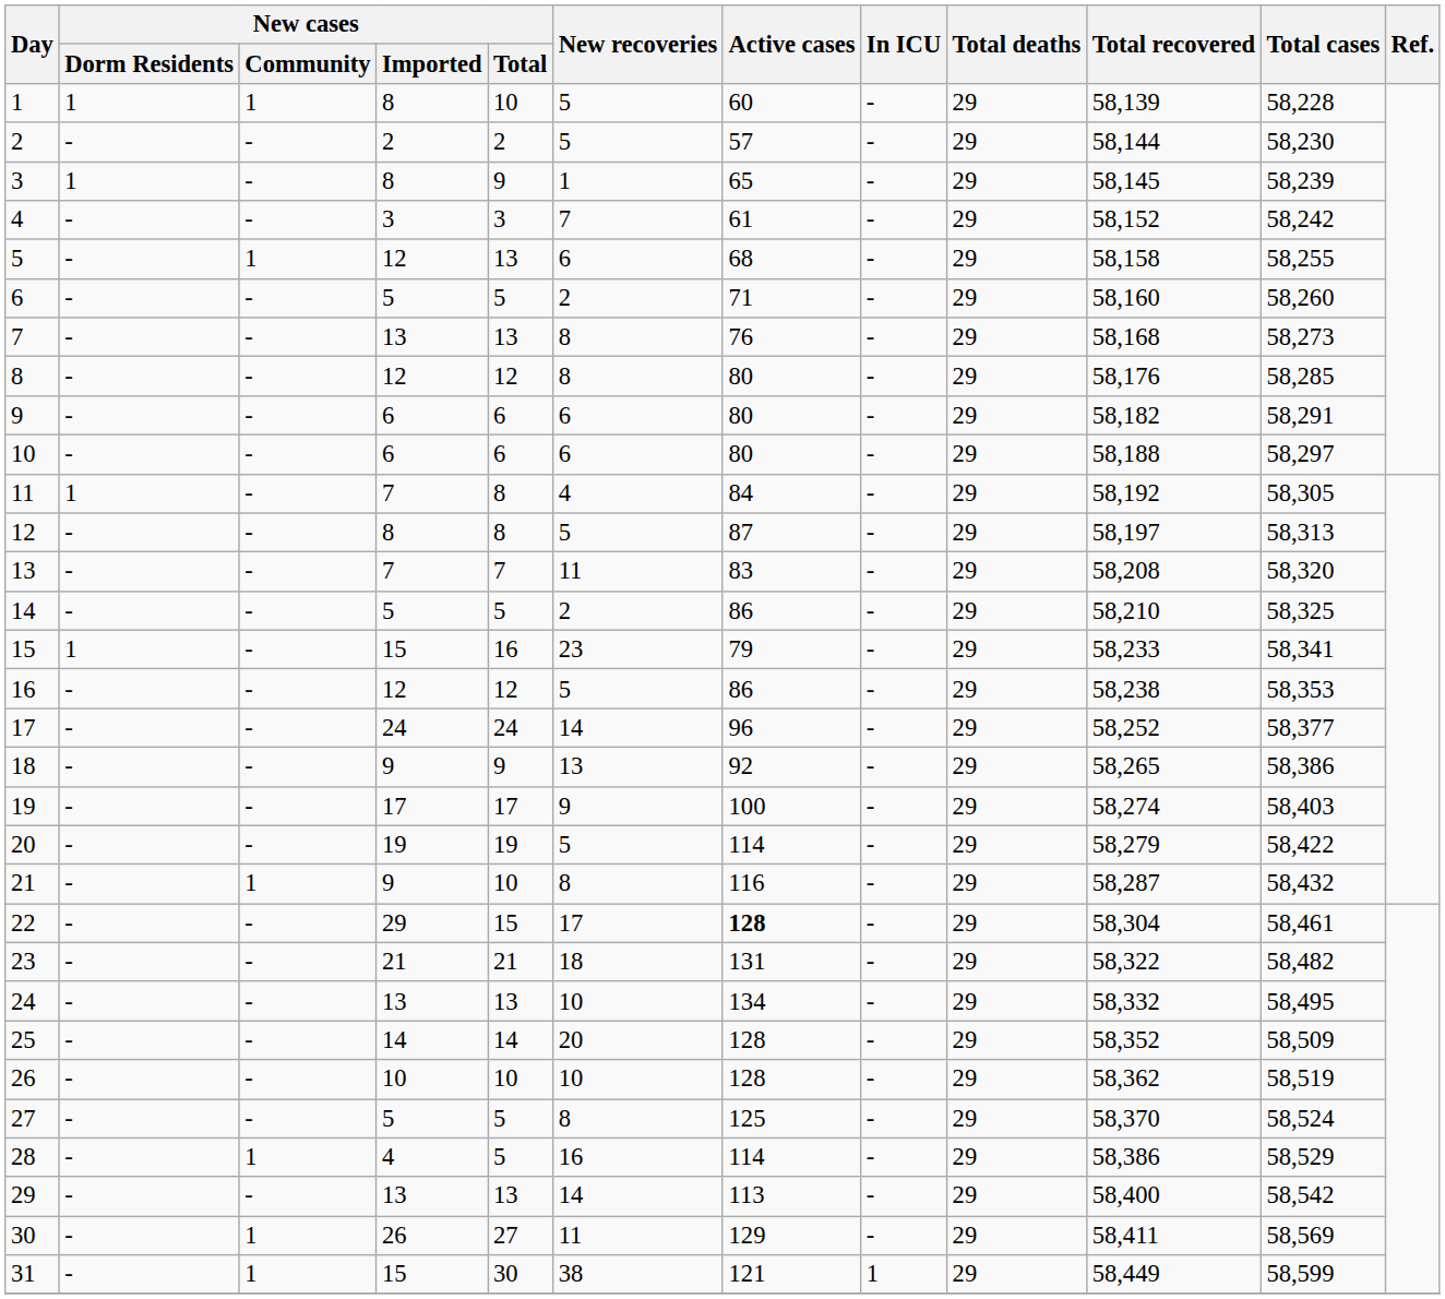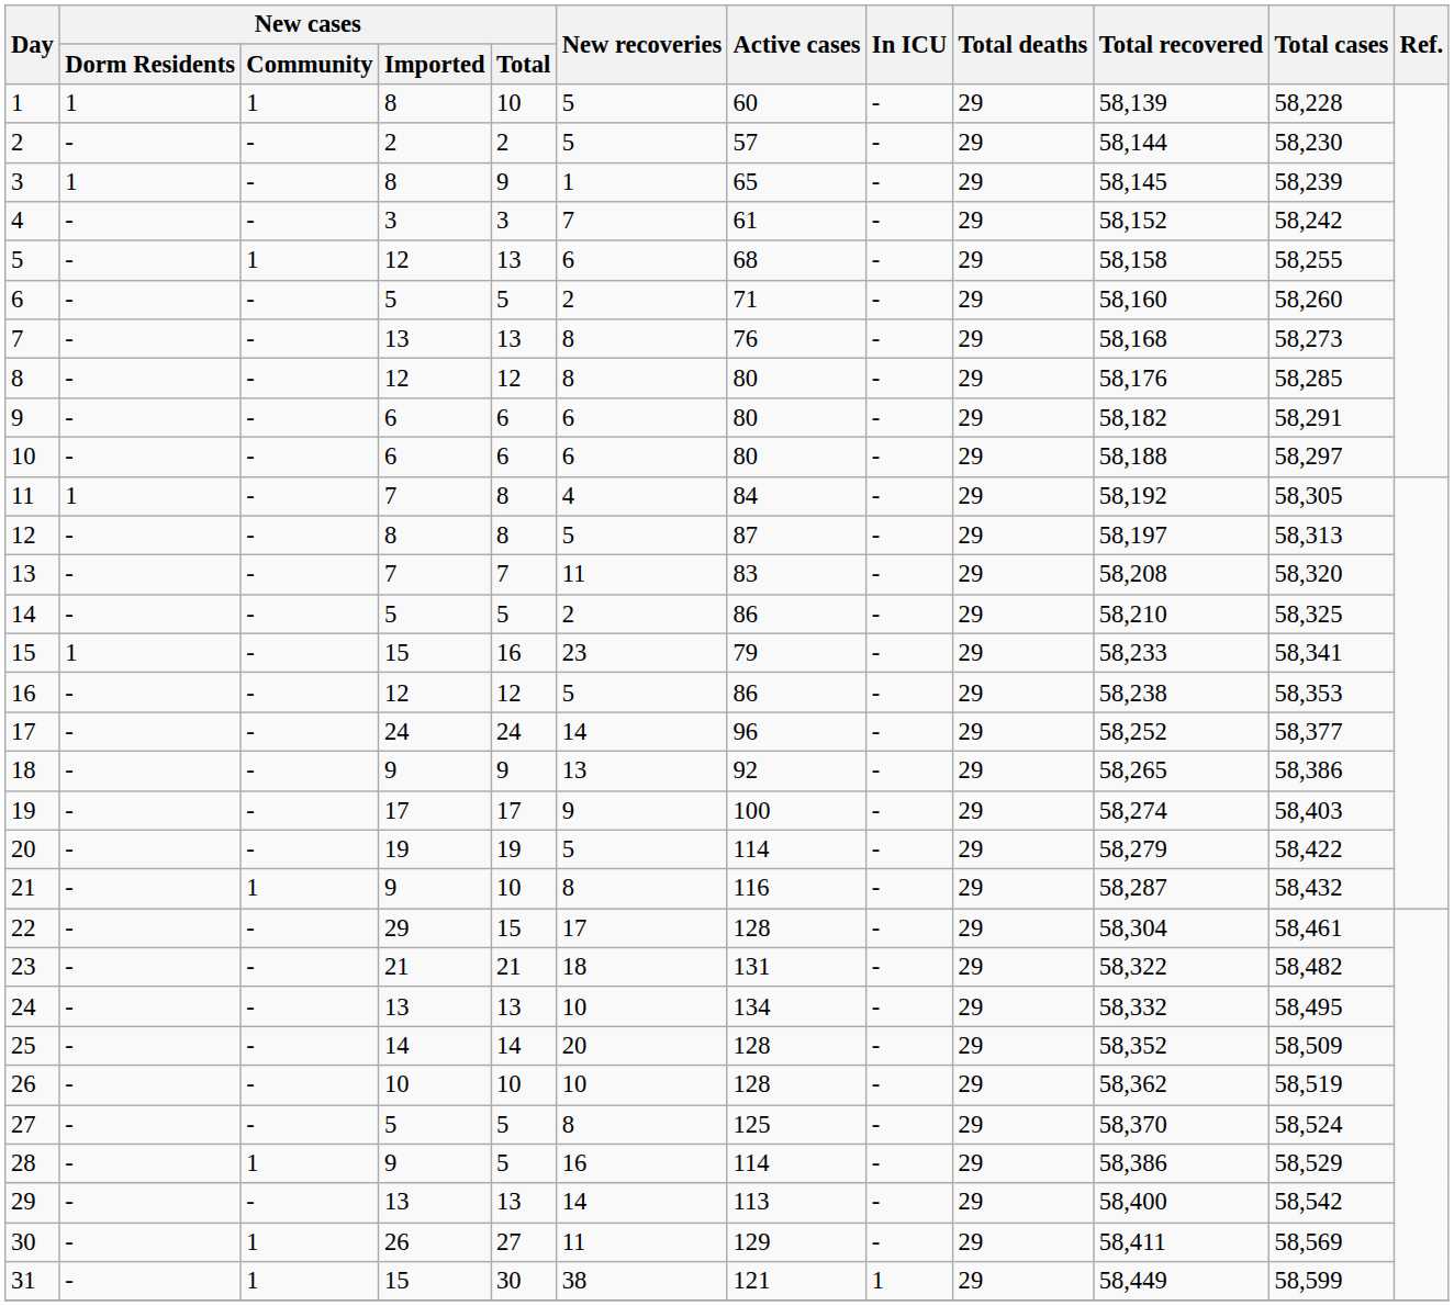 <table class="wikitable">
 <tr>
 <th rowspan="2">Day</th>
 <th colspan="4">New cases</th>
 <th rowspan="2">New recoveries</th>
 <th rowspan="2">Active cases</th>
 <th rowspan="2">In ICU</th>
 <th rowspan="2">Total deaths</th>
 <th rowspan="2">Total recovered</th>
 <th rowspan="2">Total cases</th>
 <th rowspan="2">Ref.</th>
 </tr>
 <tr>
 <th>Dorm Residents</th>
 <th>Community</th>
 <th>Imported</th>
 <th>Total</th>
 </tr>
 <tr>
 <td>1</td>
 <td>1</td>
 <td>1</td>
 <td>8</td>
 <td>10</td>
 <td>5</td>
 <td>60</td>
 <td>-</td>
 <td>29</td>
 <td>58,139</td>
 <td>58,228</td>
 <td rowspan="10"></td>
 </tr>
 <tr>
 <td>2</td>
 <td>-</td>
 <td>-</td>
 <td>2</td>
 <td>2</td>
 <td>5</td>
 <td>57</td>
 <td>-</td>
 <td>29</td>
 <td>58,144</td>
 <td>58,230</td>
 </tr>
 <tr>
 <td>3</td>
 <td>1</td>
 <td>-</td>
 <td>8</td>
 <td>9</td>
 <td>1</td>
 <td>65</td>
 <td>-</td>
 <td>29</td>
 <td>58,145</td>
 <td>58,239</td>
 </tr>
 <tr>
 <td>4</td>
 <td>-</td>
 <td>-</td>
 <td>3</td>
 <td>3</td>
 <td>7</td>
 <td>61</td>
 <td>-</td>
 <td>29</td>
 <td>58,152</td>
 <td>58,242</td>
 </tr>
 <tr>
 <td>5</td>
 <td>-</td>
 <td>1</td>
 <td>12</td>
 <td>13</td>
 <td>6</td>
 <td>68</td>
 <td>-</td>
 <td>29</td>
 <td>58,158</td>
 <td>58,255</td>
 </tr>
 <tr>
 <td>6</td>
 <td>-</td>
 <td>-</td>
 <td>5</td>
 <td>5</td>
 <td>2</td>
 <td>71</td>
 <td>-</td>
 <td>29</td>
 <td>58,160</td>
 <td>58,260</td>
 </tr>
 <tr>
 <td>7</td>
 <td>-</td>
 <td>-</td>
 <td>13</td>
 <td>13</td>
 <td>8</td>
 <td>76</td>
 <td>-</td>
 <td>29</td>
 <td>58,168</td>
 <td>58,273</td>
 </tr>
 <tr>
 <td>8</td>
 <td>-</td>
 <td>-</td>
 <td>12</td>
 <td>12</td>
 <td>8</td>
 <td>80</td>
 <td>-</td>
 <td>29</td>
 <td>58,176</td>
 <td>58,285</td>
 </tr>
 <tr>
 <td>9</td>
 <td>-</td>
 <td>-</td>
 <td>6</td>
 <td>6</td>
 <td>6</td>
 <td>80</td>
 <td>-</td>
 <td>29</td>
 <td>58,182</td>
 <td>58,291</td>
 </tr>
 <tr>
 <td>10</td>
 <td>-</td>
 <td>-</td>
 <td>6</td>
 <td>6</td>
 <td>6</td>
 <td>80</td>
 <td>-</td>
 <td>29</td>
 <td>58,188</td>
 <td>58,297</td>
 </tr>
 <tr>
 <td>11</td>
 <td>1</td>
 <td>-</td>
 <td>7</td>
 <td>8</td>
 <td>4</td>
 <td>84</td>
 <td>-</td>
 <td>29</td>
 <td>58,192</td>
 <td>58,305</td>
 <td rowspan="11"></td>
 </tr>
 <tr>
 <td>12</td>
 <td>-</td>
 <td>-</td>
 <td>8</td>
 <td>8</td>
 <td>5</td>
 <td>87</td>
 <td>-</td>
 <td>29</td>
 <td>58,197</td>
 <td>58,313</td>
 </tr>
 <tr>
 <td>13</td>
 <td>-</td>
 <td>-</td>
 <td>7</td>
 <td>7</td>
 <td>11</td>
 <td>83</td>
 <td>-</td>
 <td>29</td>
 <td>58,208</td>
 <td>58,320</td>
 </tr>
 <tr>
 <td>14</td>
 <td>-</td>
 <td>-</td>
 <td>5</td>
 <td>5</td>
 <td>2</td>
 <td>86</td>
 <td>-</td>
 <td>29</td>
 <td>58,210</td>
 <td>58,325</td>
 </tr>
 <tr>
 <td>15</td>
 <td>1</td>
 <td>-</td>
 <td>15</td>
 <td>16</td>
 <td>23</td>
 <td>79</td>
 <td>-</td>
 <td>29</td>
 <td>58,233</td>
 <td>58,341</td>
 </tr>
 <tr>
 <td>16</td>
 <td>-</td>
 <td>-</td>
 <td>12</td>
 <td>12</td>
 <td>5</td>
 <td>86</td>
 <td>-</td>
 <td>29</td>
 <td>58,238</td>
 <td>58,353</td>
 </tr>
 <tr>
 <td>17</td>
 <td>-</td>
 <td>-</td>
 <td>24</td>
 <td>24</td>
 <td>14</td>
 <td>96</td>
 <td>-</td>
 <td>29</td>
 <td>58,252</td>
 <td>58,377</td>
 </tr>
 <tr>
 <td>18</td>
 <td>-</td>
 <td>-</td>
 <td>9</td>
 <td>9</td>
 <td>13</td>
 <td>92</td>
 <td>-</td>
 <td>29</td>
 <td>58,265</td>
 <td>58,386</td>
 </tr>
 <tr>
 <td>19</td>
 <td>-</td>
 <td>-</td>
 <td>17</td>
 <td>17</td>
 <td>9</td>
 <td>100</td>
 <td>-</td>
 <td>29</td>
 <td>58,274</td>
 <td>58,403</td>
 </tr>
 <tr>
 <td>20</td>
 <td>-</td>
 <td>-</td>
 <td>19</td>
 <td>19</td>
 <td>5</td>
 <td>114</td>
 <td>-</td>
 <td>29</td>
 <td>58,279</td>
 <td>58,422</td>
 </tr>
 <tr>
 <td>21</td>
 <td>-</td>
 <td>1</td>
 <td>9</td>
 <td>10</td>
 <td>8</td>
 <td>116</td>
 <td>-</td>
 <td>29</td>
 <td>58,287</td>
 <td>58,432</td>
 </tr>
 <tr>
 <td>22</td>
 <td>-</td>
 <td>-</td>
 <td>29</td>
 <td>15</td>
 <td>17</td>
-<td><strong>128</strong></td>
+<td>128</td>
 <td>-</td>
 <td>29</td>
 <td>58,304</td>
 <td>58,461</td>
 <td rowspan="10"></td>
 </tr>
 <tr>
 <td>23</td>
 <td>-</td>
 <td>-</td>
 <td>21</td>
 <td>21</td>
 <td>18</td>
 <td>131</td>
 <td>-</td>
 <td>29</td>
 <td>58,322</td>
 <td>58,482</td>
 </tr>
 <tr>
 <td>24</td>
 <td>-</td>
 <td>-</td>
 <td>13</td>
 <td>13</td>
 <td>10</td>
 <td>134</td>
 <td>-</td>
 <td>29</td>
 <td>58,332</td>
 <td>58,495</td>
 </tr>
 <tr>
 <td>25</td>
 <td>-</td>
 <td>-</td>
 <td>14</td>
 <td>14</td>
 <td>20</td>
 <td>128</td>
 <td>-</td>
 <td>29</td>
 <td>58,352</td>
 <td>58,509</td>
 </tr>
 <tr>
 <td>26</td>
 <td>-</td>
 <td>-</td>
 <td>10</td>
 <td>10</td>
 <td>10</td>
 <td>128</td>
 <td>-</td>
 <td>29</td>
 <td>58,362</td>
 <td>58,519</td>
 </tr>
 <tr>
 <td>27</td>
 <td>-</td>
 <td>-</td>
 <td>5</td>
 <td>5</td>
 <td>8</td>
 <td>125</td>
 <td>-</td>
 <td>29</td>
 <td>58,370</td>
 <td>58,524</td>
 </tr>
 <tr>
 <td>28</td>
 <td>-</td>
 <td>1</td>
-<td>4</td>
+<td>9</td>
 <td>5</td>
 <td>16</td>
 <td>114</td>
 <td>-</td>
 <td>29</td>
 <td>58,386</td>
 <td>58,529</td>
 </tr>
 <tr>
 <td>29</td>
 <td>-</td>
 <td>-</td>
 <td>13</td>
 <td>13</td>
 <td>14</td>
 <td>113</td>
 <td>-</td>
 <td>29</td>
 <td>58,400</td>
 <td>58,542</td>
 </tr>
 <tr>
 <td>30</td>
 <td>-</td>
 <td>1</td>
 <td>26</td>
 <td>27</td>
 <td>11</td>
 <td>129</td>
 <td>-</td>
 <td>29</td>
 <td>58,411</td>
 <td>58,569</td>
 </tr>
 <tr>
 <td>31</td>
 <td>-</td>
 <td>1</td>
 <td>15</td>
 <td>30</td>
 <td>38</td>
 <td>121</td>
 <td>1</td>
 <td>29</td>
 <td>58,449</td>
 <td>58,599</td>
 </tr>
 <tr>
 </tr>
 </table>
